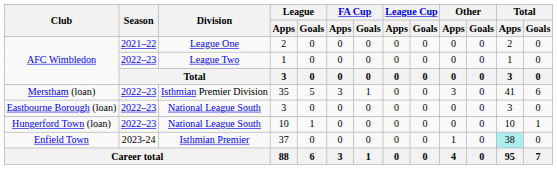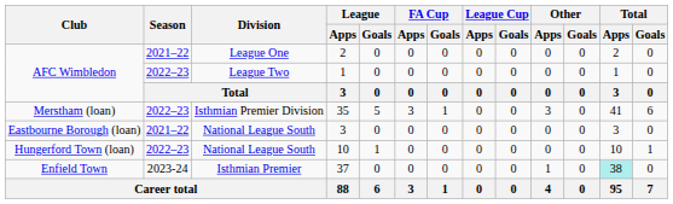 <table class="wikitable" style="text-align:center;">
 <tr>
 <th rowspan="2">Club</th>
 <th rowspan="2">Season</th>
 <th rowspan="2">Division</th>
 <th colspan="2">League</th>
 <th colspan="2"><a href='#'>FA Cup</a></th>
 <th colspan="2"><a href='#'>League Cup</a></th>
 <th colspan="2">Other</th>
 <th colspan="2">Total</th>
 </tr>
 <tr>
 <th>Apps</th>
 <th>Goals</th>
 <th>Apps</th>
 <th>Goals</th>
 <th>Apps</th>
 <th>Goals</th>
 <th>Apps</th>
 <th>Goals</th>
 <th>Apps</th>
 <th>Goals</th>
 </tr>
 <tr>
 <td rowspan="3"><a href='#'>AFC Wimbledon</a></td>
 <td><a href='#'>2021–22</a></td>
 <td><a href='#'>League One</a></td>
 <td>2</td>
 <td>0</td>
 <td>0</td>
 <td>0</td>
 <td>0</td>
 <td>0</td>
 <td>0</td>
 <td>0</td>
 <td>2</td>
 <td>0</td>
 </tr>
 <tr>
 <td><a href='#'>2022–23</a></td>
 <td><a href='#'>League Two</a></td>
 <td>1</td>
 <td>0</td>
 <td>0</td>
 <td>0</td>
 <td>0</td>
 <td>0</td>
 <td>0</td>
 <td>0</td>
 <td>1</td>
 <td>0</td>
 </tr>
 <tr>
 <th colspan="2">Total</th>
 <th>3</th>
 <th>0</th>
 <th>0</th>
 <th>0</th>
 <th>0</th>
 <th>0</th>
 <th>0</th>
 <th>0</th>
 <th>3</th>
 <th>0</th>
 </tr>
 <tr>
 <td><a href='#'>Merstham</a> (loan)</td>
 <td><a href='#'>2022–23</a></td>
 <td><a href='#'>Isthmian</a> Premier Division</td>
 <td>35</td>
 <td>5</td>
 <td>3</td>
 <td>1</td>
 <td>0</td>
 <td>0</td>
 <td>3</td>
 <td>0</td>
 <td>41</td>
 <td>6</td>
 </tr>
 <tr>
 <td><a href='#'>Eastbourne Borough</a> (loan)</td>
-<td><a href='#'>2022–23</a></td>
+<td><a href='#'>2021–22</a></td>
 <td><a href='#'>National League South</a></td>
 <td>3</td>
 <td>0</td>
 <td>0</td>
 <td>0</td>
 <td>0</td>
 <td>0</td>
 <td>0</td>
 <td>0</td>
 <td>3</td>
 <td>0</td>
 </tr>
 <tr>
 <td><a href='#'>Hungerford Town</a> (loan)</td>
 <td><a href='#'>2022–23</a></td>
 <td><a href='#'>National League South</a></td>
 <td>10</td>
 <td>1</td>
 <td>0</td>
 <td>0</td>
 <td>0</td>
 <td>0</td>
 <td>0</td>
 <td>0</td>
 <td>10</td>
 <td>1</td>
 </tr>
 <tr>
 <td><a href='#'>Enfield Town</a></td>
 <td>2023-24</td>
 <td><a href='#'>Isthmian Premier</a></td>
 <td>37</td>
 <td>0</td>
 <td>0</td>
 <td>0</td>
 <td>0</td>
 <td>0</td>
 <td>1</td>
 <td>0</td>
 <td style="background: paleturquoise;">38</td>
 <td>0</td>
 </tr>
 <tr>
 <th colspan="3">Career total</th>
 <th>88</th>
 <th>6</th>
 <th>3</th>
 <th>1</th>
 <th>0</th>
 <th>0</th>
 <th>4</th>
 <th>0</th>
 <th>95</th>
 <th>7</th>
 </tr>
 </table>
